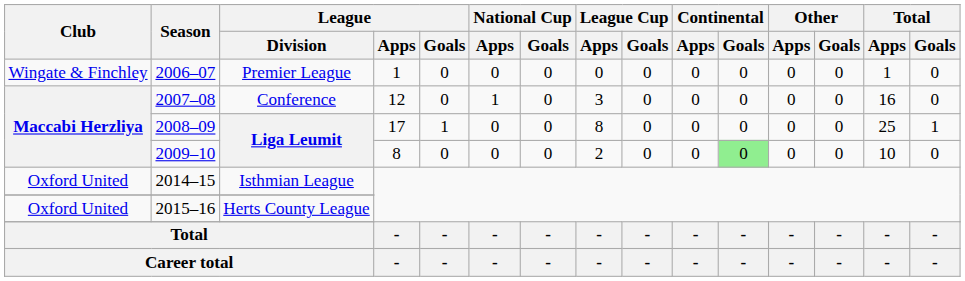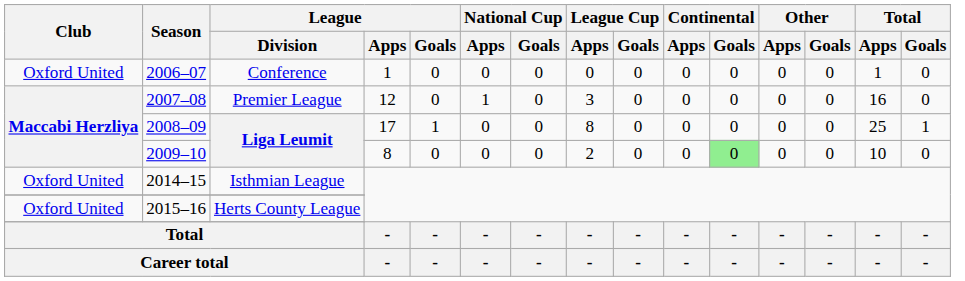 <table class="wikitable" style="text-align: center;">
 <tr>
 <th rowspan="2">Club</th>
 <th rowspan="2">Season</th>
 <th colspan="3">League</th>
 <th colspan="2">National Cup</th>
 <th colspan="2">League Cup</th>
 <th colspan="2">Continental</th>
 <th colspan="2">Other</th>
 <th colspan="2">Total</th>
 </tr>
 <tr>
 <th>Division</th>
 <th>Apps</th>
 <th>Goals</th>
 <th>Apps</th>
 <th>Goals</th>
 <th>Apps</th>
 <th>Goals</th>
 <th>Apps</th>
 <th>Goals</th>
 <th>Apps</th>
 <th>Goals</th>
 <th>Apps</th>
 <th>Goals</th>
 </tr>
 <tr>
-<td><a href='#'>Wingate & Finchley</a></td>
+<td><a href='#'>Oxford United</a></td>
 <td><a href='#'>2006–07</a></td>
-<td><a href='#'>Premier League</a></td>
+<td><a href='#'>Conference</a></td>
 <td>1</td>
 <td>0</td>
 <td>0</td>
 <td>0</td>
 <td>0</td>
 <td>0</td>
 <td>0</td>
 <td>0</td>
 <td>0</td>
 <td>0</td>
 <td>1</td>
 <td>0</td>
 </tr>
 <tr>
 <th rowspan="3"><a href='#'>Maccabi Herzliya</a></th>
 <td><a href='#'>2007–08</a></td>
-<td><a href='#'>Conference</a></td>
+<td><a href='#'>Premier League</a></td>
 <td>12</td>
 <td>0</td>
 <td>1</td>
 <td>0</td>
 <td>3</td>
 <td>0</td>
 <td>0</td>
 <td>0</td>
 <td>0</td>
 <td>0</td>
 <td>16</td>
 <td>0</td>
 </tr>
 <tr>
 <td><a href='#'>2008–09</a></td>
 <th rowspan="2"><a href='#'>Liga Leumit</a></th>
 <td>17</td>
 <td>1</td>
 <td>0</td>
 <td>0</td>
 <td>8</td>
 <td>0</td>
 <td>0</td>
 <td>0</td>
 <td>0</td>
 <td>0</td>
 <td>25</td>
 <td>1</td>
 </tr>
 <tr>
 <td><a href='#'>2009–10</a></td>
 <td>8</td>
 <td>0</td>
 <td>0</td>
 <td>0</td>
 <td>2</td>
 <td>0</td>
 <td>0</td>
 <td style="background: lightgreen;">0</td>
 <td>0</td>
 <td>0</td>
 <td>10</td>
 <td>0</td>
 </tr>
 <tr>
 <td><a href='#'>Oxford United</a></td>
 <td>2014–15</td>
 <td><a href='#'>Isthmian League</a></td>
 </tr>
 <tr ||-||-||-||-||-||-||-||-||-||-||->
 </tr>
 <tr>
 <td><a href='#'>Oxford United</a></td>
 <td>2015–16</td>
 <td><a href='#'>Herts County League</a></td>
 </tr>
 <tr ||-||-||-||-||-||-||-||-||-||-||->
 </tr>
 <tr>
 <th colspan="3">Total</th>
 <th>-</th>
 <th>-</th>
 <th>-</th>
 <th>-</th>
 <th>-</th>
 <th>-</th>
 <th>-</th>
 <th>-</th>
 <th>-</th>
 <th>-</th>
 <th>-</th>
 <th>-</th>
 </tr>
 <tr>
 <th colspan="3">Career total</th>
 <th>-</th>
 <th>-</th>
 <th>-</th>
 <th>-</th>
 <th>-</th>
 <th>-</th>
 <th>-</th>
 <th>-</th>
 <th>-</th>
 <th>-</th>
 <th>-</th>
 <th>-</th>
 </tr>
 </table>
